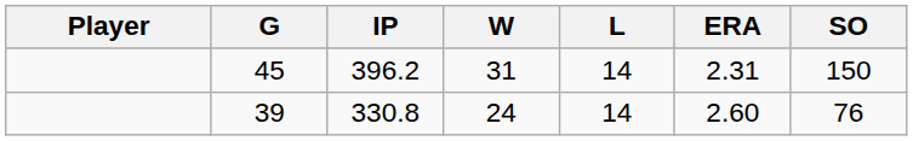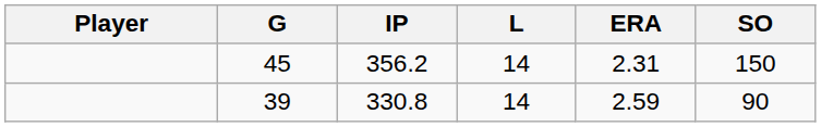 <table class="wikitable sortable">
 <tr>
 <th bgcolor="#DDDDFF" width="16%">Player</th>
 <th bgcolor="#DDDDFF" width="9%">G</th>
 <th bgcolor="#DDDDFF" width="9%">IP</th>
-<th bgcolor="#DDDDFF" width="9%">W</th>
 <th bgcolor="#DDDDFF" width="9%">L</th>
 <th bgcolor="#DDDDFF" width="9%">ERA</th>
 <th bgcolor="#DDDDFF" width="9%">SO</th>
 </tr>
 <tr align="center">
 <td></td>
 <td>45</td>
-<td>396.2</td>
-<td>31</td>
+<td>356.2</td>
 <td>14</td>
 <td>2.31</td>
 <td>150</td>
 </tr>
 <tr align="center">
 <td></td>
 <td>39</td>
 <td>330.8</td>
-<td>24</td>
 <td>14</td>
-<td>2.60</td>
-<td>76</td>
+<td>2.59</td>
+<td>90</td>
 </tr>
 </table>
